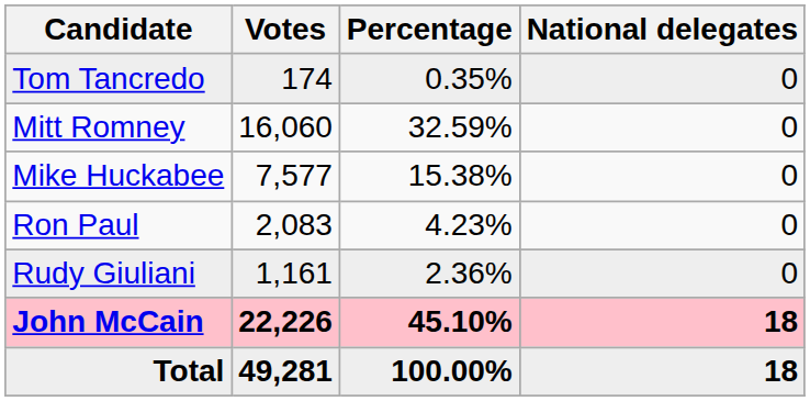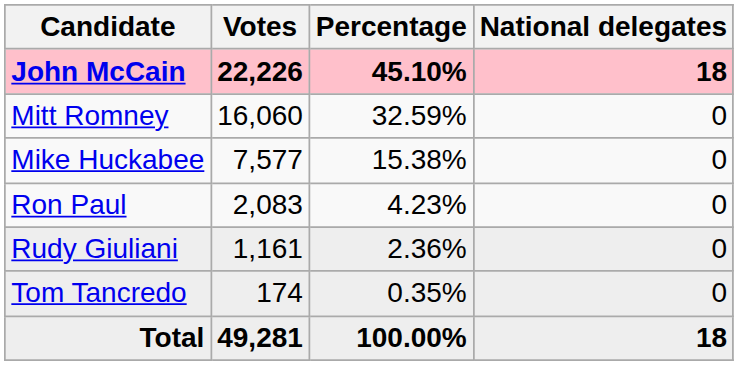 <table class="wikitable" style="text-align:right;">
 <tr>
 <th>Candidate</th>
 <th>Votes</th>
 <th>Percentage</th>
 <th>National delegates</th>
 </tr>
-<tr style="background:#eee;">
-<td style="text-align:left;"><a href='#'>Tom Tancredo</a></td>
-<td>174</td>
-<td>0.35%</td>
-<td>0</td>
+<tr style="background:pink;">
+<td style="text-align:left;"><strong><a href='#'>John McCain</a></strong></td>
+<td><strong>22,226</strong></td>
+<td><strong>45.10%</strong></td>
+<td><strong>18</strong></td>
 </tr>
 <tr>
 <td style="text-align:left;"><a href='#'>Mitt Romney</a></td>
 <td>16,060</td>
 <td>32.59%</td>
 <td>0</td>
 </tr>
 <tr>
 <td style="text-align:left;"><a href='#'>Mike Huckabee</a></td>
 <td>7,577</td>
 <td>15.38%</td>
 <td>0</td>
 </tr>
 <tr>
 <td style="text-align:left;"><a href='#'>Ron Paul</a></td>
 <td>2,083</td>
 <td>4.23%</td>
 <td>0</td>
 </tr>
 <tr style="background:#eee;">
 <td style="text-align:left;"><a href='#'>Rudy Giuliani</a></td>
 <td>1,161</td>
 <td>2.36%</td>
 <td>0</td>
 </tr>
-<tr style="background:pink;">
-<td style="text-align:left;"><strong><a href='#'>John McCain</a></strong></td>
-<td><strong>22,226</strong></td>
-<td><strong>45.10%</strong></td>
-<td><strong>18</strong></td>
+<tr style="background:#eee;">
+<td style="text-align:left;"><a href='#'>Tom Tancredo</a></td>
+<td>174</td>
+<td>0.35%</td>
+<td>0</td>
 </tr>
 <tr style="background:#eee;">
 <td><strong>Total</strong></td>
 <td><strong>49,281</strong></td>
 <td><strong>100.00%</strong></td>
 <td><strong>18</strong></td>
 </tr>
 </table>
